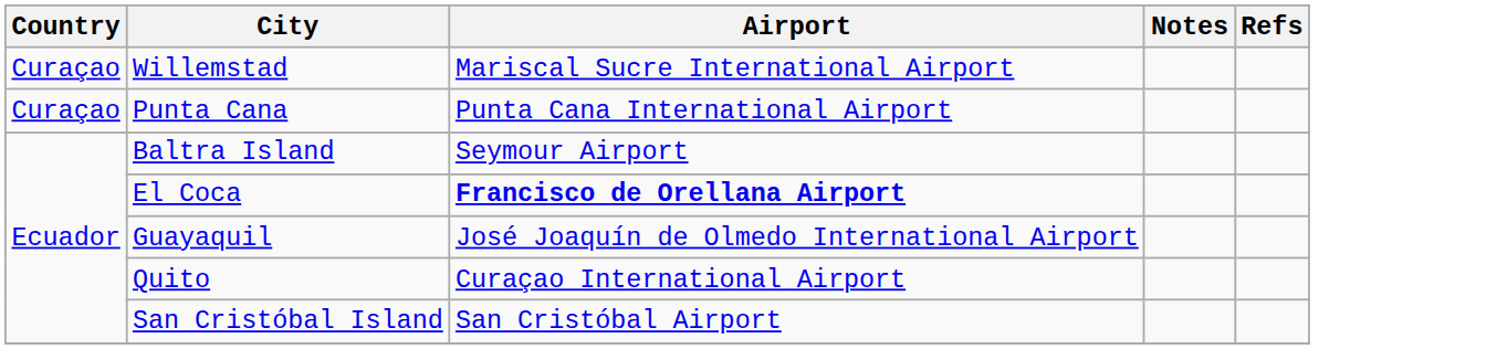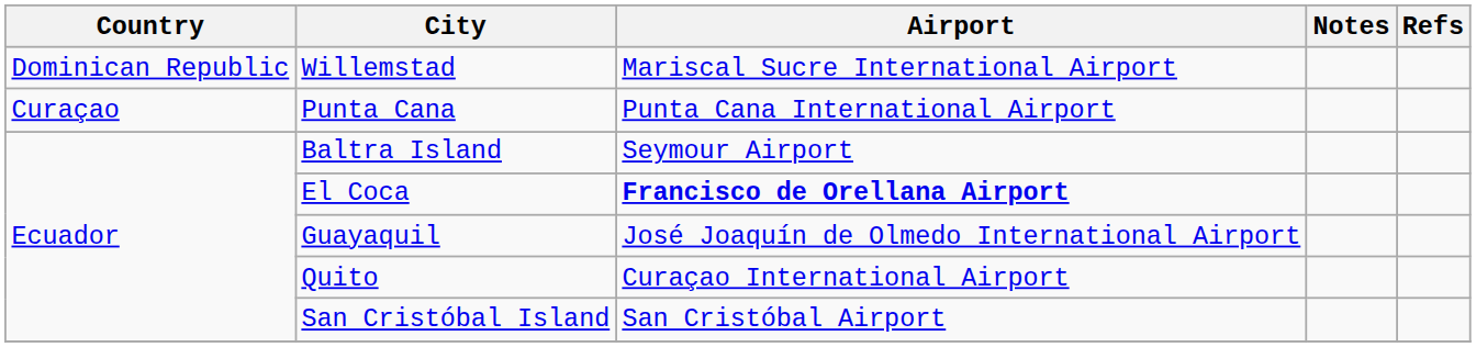 <table class="wikitable">
 <tr>
 <th>Country</th>
 <th>City</th>
 <th>Airport</th>
 <th>Notes</th>
 <th>Refs</th>
 </tr>
 <tr>
-<td><a href='#'>Curaçao</a></td>
+<td><a href='#'>Dominican Republic</a></td>
 <td><a href='#'>Willemstad</a></td>
 <td><a href='#'>Mariscal Sucre International Airport</a></td>
 <td></td>
 <td></td>
 </tr>
 <tr>
 <td><a href='#'>Curaçao</a></td>
 <td><a href='#'>Punta Cana</a></td>
 <td><a href='#'>Punta Cana International Airport</a></td>
 <td></td>
 <td></td>
 </tr>
 <tr>
 <td rowspan=5><a href='#'>Ecuador</a></td>
 <td><a href='#'>Baltra Island</a></td>
 <td><a href='#'>Seymour Airport</a></td>
 <td align=center></td>
 <td></td>
 </tr>
 <tr>
 <td><a href='#'>El Coca</a></td>
 <td><strong><a href='#'>Francisco de Orellana Airport</a></strong></td>
 <td></td>
 <td></td>
 </tr>
 <tr>
 <td><a href='#'>Guayaquil</a></td>
 <td><a href='#'>José Joaquín de Olmedo International Airport</a></td>
 <td align=center></td>
 <td></td>
 </tr>
 <tr>
 <td><a href='#'>Quito</a></td>
 <td><a href='#'>Curaçao International Airport</a></td>
 <td></td>
 <td></td>
 </tr>
 <tr>
 <td><a href='#'>San Cristóbal Island</a></td>
 <td><a href='#'>San Cristóbal Airport</a></td>
 <td align=center></td>
 <td></td>
 </tr>
 <tr>
 </tr>
 </table>
